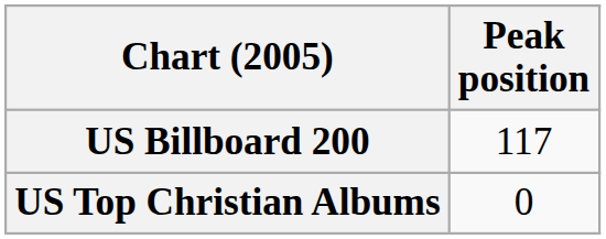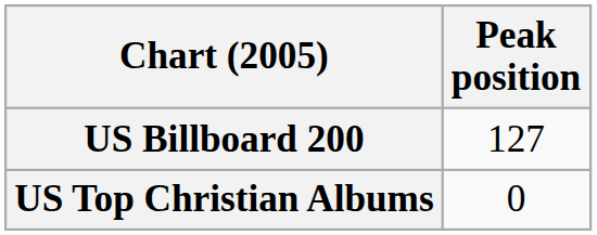 <table class="wikitable plainrowheaders">
 <tr>
 <th>Chart (2005)</th>
 <th>Peak<br>position</th>
 </tr>
 <tr>
 <th scope=row>US Billboard 200</th>
-<td align=center>117</td>
+<td align=center>127</td>
 </tr>
 <tr>
 <th scope=row>US Top Christian Albums</th>
 <td align=center>0</td>
 </tr>
 </table>
